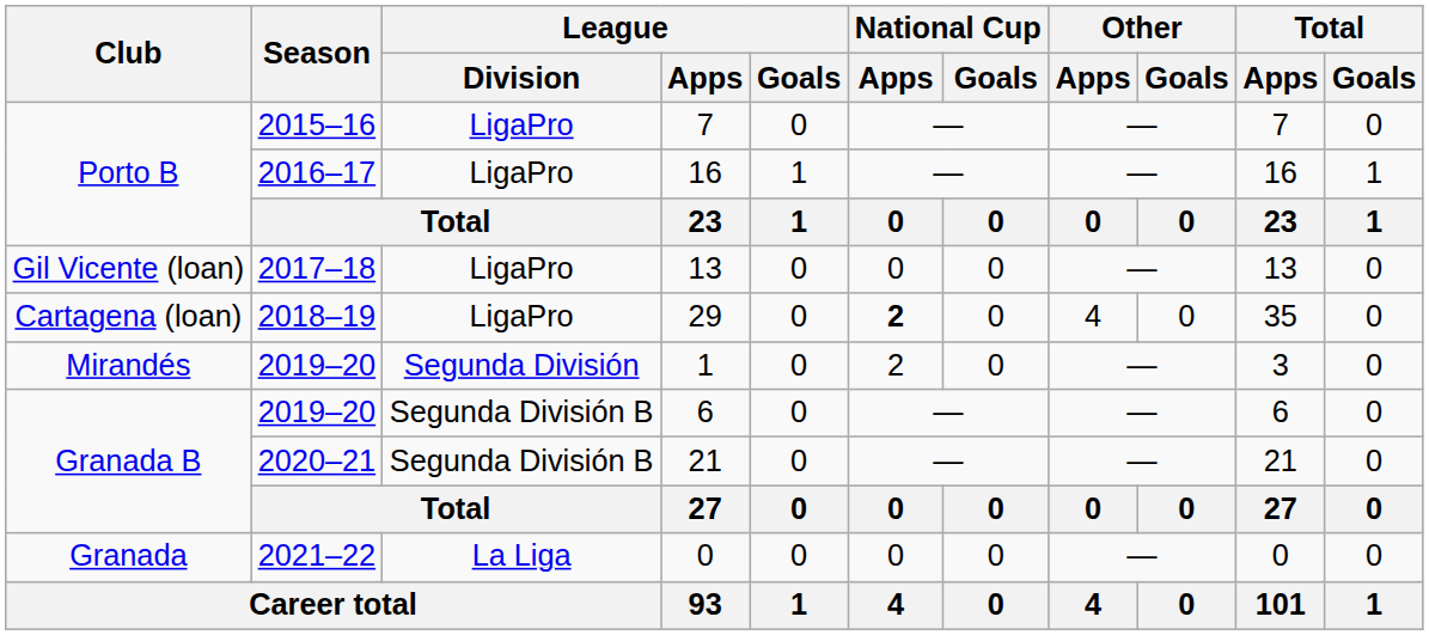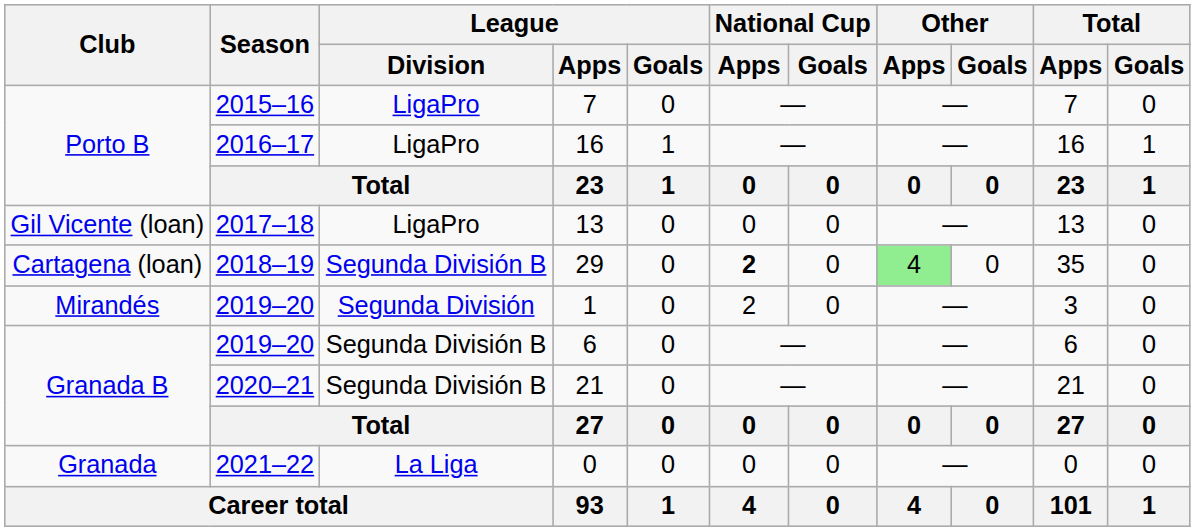 <table class="wikitable" style="text-align:center">
 <tr>
 <th rowspan="2">Club</th>
 <th rowspan="2">Season</th>
 <th colspan="3">League</th>
 <th colspan="2">National Cup</th>
 <th colspan="2">Other</th>
 <th colspan="2">Total</th>
 </tr>
 <tr>
 <th>Division</th>
 <th>Apps</th>
 <th>Goals</th>
 <th>Apps</th>
 <th>Goals</th>
 <th>Apps</th>
 <th>Goals</th>
 <th>Apps</th>
 <th>Goals</th>
 </tr>
 <tr>
 <td rowspan="3"><a href='#'>Porto B</a></td>
 <td><a href='#'>2015–16</a></td>
 <td><a href='#'>LigaPro</a></td>
 <td>7</td>
 <td>0</td>
 <td colspan="2">—</td>
 <td colspan="2">—</td>
 <td>7</td>
 <td>0</td>
 </tr>
 <tr>
 <td><a href='#'>2016–17</a></td>
 <td>LigaPro</td>
 <td>16</td>
 <td>1</td>
 <td colspan="2">—</td>
 <td colspan="2">—</td>
 <td>16</td>
 <td>1</td>
 </tr>
 <tr>
 <th colspan="2">Total</th>
 <th>23</th>
 <th>1</th>
 <th>0</th>
 <th>0</th>
 <th>0</th>
 <th>0</th>
 <th>23</th>
 <th>1</th>
 </tr>
 <tr>
 <td><a href='#'>Gil Vicente</a> (loan)</td>
 <td><a href='#'>2017–18</a></td>
 <td>LigaPro</td>
 <td>13</td>
 <td>0</td>
 <td>0</td>
 <td>0</td>
 <td colspan="2">—</td>
 <td>13</td>
 <td>0</td>
 </tr>
 <tr>
 <td><a href='#'>Cartagena</a> (loan)</td>
 <td><a href='#'>2018–19</a></td>
-<td>LigaPro</td>
+<td><a href='#'>Segunda División B</a></td>
 <td>29</td>
 <td>0</td>
 <td><strong>2</strong></td>
 <td>0</td>
-<td>4</td>
+<td style="background: lightgreen;">4</td>
 <td>0</td>
 <td>35</td>
 <td>0</td>
 </tr>
 <tr>
 <td><a href='#'>Mirandés</a></td>
 <td><a href='#'>2019–20</a></td>
 <td><a href='#'>Segunda División</a></td>
 <td>1</td>
 <td>0</td>
 <td>2</td>
 <td>0</td>
 <td colspan="2">—</td>
 <td>3</td>
 <td>0</td>
 </tr>
 <tr>
 <td rowspan="3"><a href='#'>Granada B</a></td>
 <td><a href='#'>2019–20</a></td>
 <td>Segunda División B</td>
 <td>6</td>
 <td>0</td>
 <td colspan="2">—</td>
 <td colspan="2">—</td>
 <td>6</td>
 <td>0</td>
 </tr>
 <tr>
 <td><a href='#'>2020–21</a></td>
 <td>Segunda División B</td>
 <td>21</td>
 <td>0</td>
 <td colspan="2">—</td>
 <td colspan="2">—</td>
 <td>21</td>
 <td>0</td>
 </tr>
 <tr>
 <th colspan="2">Total</th>
 <th>27</th>
 <th>0</th>
 <th>0</th>
 <th>0</th>
 <th>0</th>
 <th>0</th>
 <th>27</th>
 <th>0</th>
 </tr>
 <tr>
 <td><a href='#'>Granada</a></td>
 <td><a href='#'>2021–22</a></td>
 <td><a href='#'>La Liga</a></td>
 <td>0</td>
 <td>0</td>
 <td>0</td>
 <td>0</td>
 <td colspan="2">—</td>
 <td>0</td>
 <td>0</td>
 </tr>
 <tr>
 <th colspan="3">Career total</th>
 <th>93</th>
 <th>1</th>
 <th>4</th>
 <th>0</th>
 <th>4</th>
 <th>0</th>
 <th>101</th>
 <th>1</th>
 </tr>
 </table>
